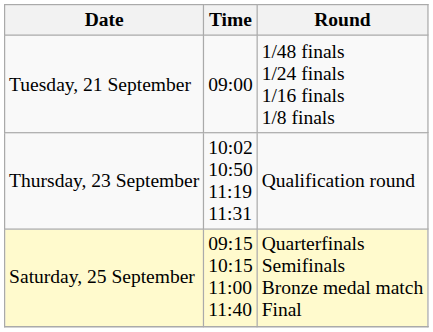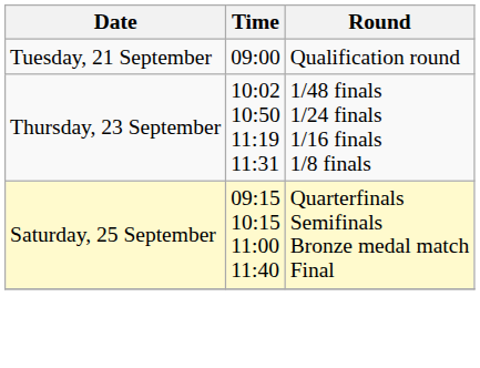 <table class="wikitable">
 <tr>
 <th>Date</th>
 <th>Time</th>
 <th>Round</th>
 </tr>
 <tr>
 <td>Tuesday, 21 September</td>
 <td>09:00</td>
-<td>1/48 finals <br> 1/24 finals <br> 1/16 finals <br> 1/8 finals</td>
+<td>Qualification round</td>
 </tr>
 <tr>
 <td>Thursday, 23 September</td>
 <td>10:02 <br> 10:50 <br> 11:19 <br> 11:31</td>
-<td>Qualification round</td>
+<td>1/48 finals <br> 1/24 finals <br> 1/16 finals <br> 1/8 finals</td>
 </tr>
 <tr style=background:lemonchiffon>
 <td>Saturday, 25 September</td>
 <td>09:15 <br> 10:15 <br> 11:00 <br> 11:40</td>
 <td>Quarterfinals <br> Semifinals <br> Bronze medal match <br> Final</td>
 </tr>
 <tr>
 </tr>
 </table>
